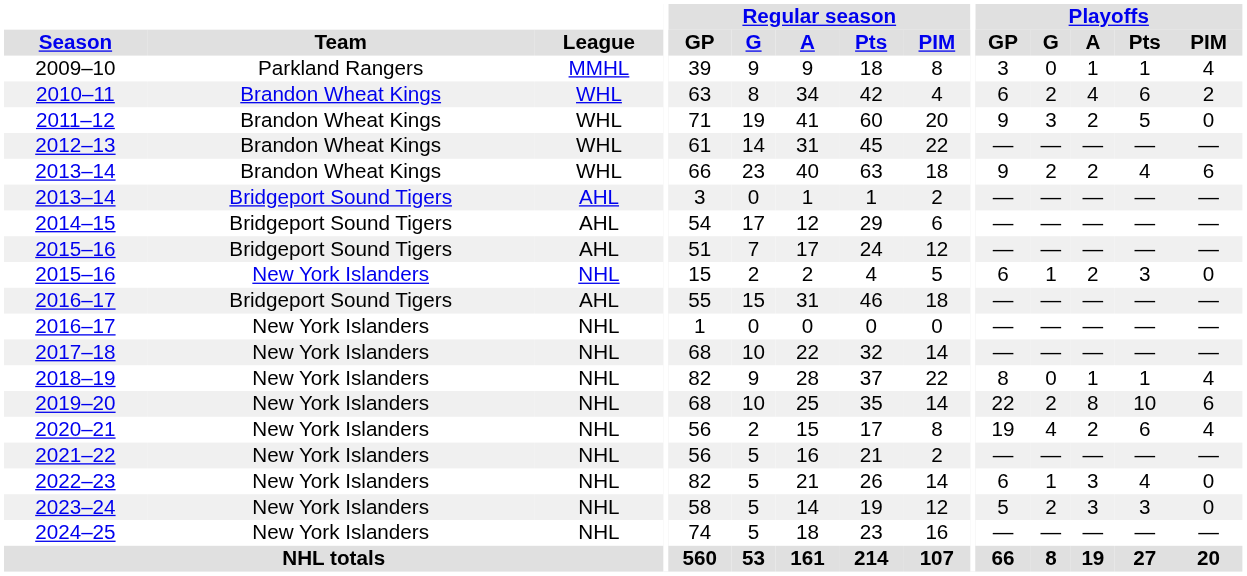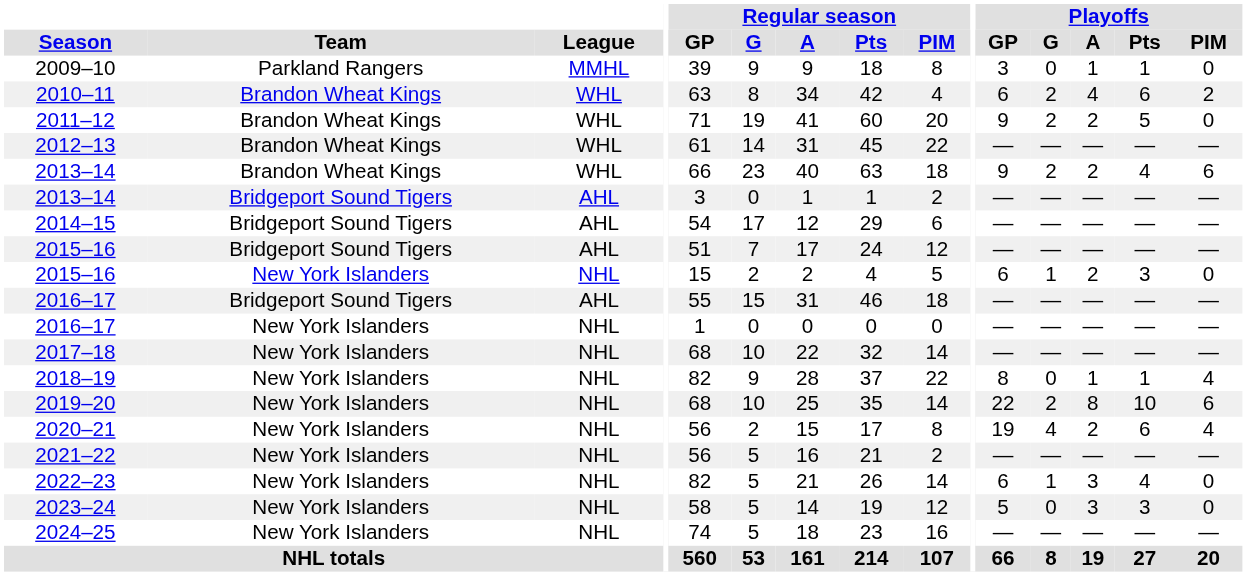 <table border="0" cellpadding="1" cellspacing="0" style="text-align:center; width:60em">
 <tr bgcolor="#e0e0e0">
 <th colspan="3" bgcolor="#ffffff"></th>
 <th rowspan="99" bgcolor="#ffffff"></th>
 <th colspan="5"><a href='#'>Regular season</a></th>
 <th rowspan="99" bgcolor="#ffffff"></th>
 <th colspan="5"><a href='#'>Playoffs</a></th>
 </tr>
 <tr bgcolor="#e0e0e0">
 <th><a href='#'>Season</a></th>
 <th>Team</th>
 <th>League</th>
 <th>GP</th>
 <th><a href='#'>G</a></th>
 <th><a href='#'>A</a></th>
 <th><a href='#'>Pts</a></th>
 <th><a href='#'>PIM</a></th>
 <th>GP</th>
 <th>G</th>
 <th>A</th>
 <th>Pts</th>
 <th>PIM</th>
 </tr>
 <tr>
 <td>2009–10</td>
 <td>Parkland Rangers</td>
 <td><a href='#'>MMHL</a></td>
 <td>39</td>
 <td>9</td>
 <td>9</td>
 <td>18</td>
 <td>8</td>
 <td>3</td>
 <td>0</td>
 <td>1</td>
 <td>1</td>
-<td>4</td>
+<td>0</td>
 </tr>
 <tr bgcolor="#f0f0f0">
 <td><a href='#'>2010–11</a></td>
 <td><a href='#'>Brandon Wheat Kings</a></td>
 <td><a href='#'>WHL</a></td>
 <td>63</td>
 <td>8</td>
 <td>34</td>
 <td>42</td>
 <td>4</td>
 <td>6</td>
 <td>2</td>
 <td>4</td>
 <td>6</td>
 <td>2</td>
 </tr>
 <tr>
 <td><a href='#'>2011–12</a></td>
 <td>Brandon Wheat Kings</td>
 <td>WHL</td>
 <td>71</td>
 <td>19</td>
 <td>41</td>
 <td>60</td>
 <td>20</td>
 <td>9</td>
-<td>3</td>
+<td>2</td>
 <td>2</td>
 <td>5</td>
 <td>0</td>
 </tr>
 <tr bgcolor="#f0f0f0">
 <td><a href='#'>2012–13</a></td>
 <td>Brandon Wheat Kings</td>
 <td>WHL</td>
 <td>61</td>
 <td>14</td>
 <td>31</td>
 <td>45</td>
 <td>22</td>
 <td>—</td>
 <td>—</td>
 <td>—</td>
 <td>—</td>
 <td>—</td>
 </tr>
 <tr>
 <td><a href='#'>2013–14</a></td>
 <td>Brandon Wheat Kings</td>
 <td>WHL</td>
 <td>66</td>
 <td>23</td>
 <td>40</td>
 <td>63</td>
 <td>18</td>
 <td>9</td>
 <td>2</td>
 <td>2</td>
 <td>4</td>
 <td>6</td>
 </tr>
 <tr bgcolor="#f0f0f0">
 <td><a href='#'>2013–14</a></td>
 <td><a href='#'>Bridgeport Sound Tigers</a></td>
 <td><a href='#'>AHL</a></td>
 <td>3</td>
 <td>0</td>
 <td>1</td>
 <td>1</td>
 <td>2</td>
 <td>—</td>
 <td>—</td>
 <td>—</td>
 <td>—</td>
 <td>—</td>
 </tr>
 <tr>
 <td><a href='#'>2014–15</a></td>
 <td>Bridgeport Sound Tigers</td>
 <td>AHL</td>
 <td>54</td>
 <td>17</td>
 <td>12</td>
 <td>29</td>
 <td>6</td>
 <td>—</td>
 <td>—</td>
 <td>—</td>
 <td>—</td>
 <td>—</td>
 </tr>
 <tr bgcolor="#f0f0f0">
 <td><a href='#'>2015–16</a></td>
 <td>Bridgeport Sound Tigers</td>
 <td>AHL</td>
 <td>51</td>
 <td>7</td>
 <td>17</td>
 <td>24</td>
 <td>12</td>
 <td>—</td>
 <td>—</td>
 <td>—</td>
 <td>—</td>
 <td>—</td>
 </tr>
 <tr>
 <td><a href='#'>2015–16</a></td>
 <td><a href='#'>New York Islanders</a></td>
 <td><a href='#'>NHL</a></td>
 <td>15</td>
 <td>2</td>
 <td>2</td>
 <td>4</td>
 <td>5</td>
 <td>6</td>
 <td>1</td>
 <td>2</td>
 <td>3</td>
 <td>0</td>
 </tr>
 <tr bgcolor="#f0f0f0">
 <td><a href='#'>2016–17</a></td>
 <td>Bridgeport Sound Tigers</td>
 <td>AHL</td>
 <td>55</td>
 <td>15</td>
 <td>31</td>
 <td>46</td>
 <td>18</td>
 <td>—</td>
 <td>—</td>
 <td>—</td>
 <td>—</td>
 <td>—</td>
 </tr>
 <tr>
 <td><a href='#'>2016–17</a></td>
 <td>New York Islanders</td>
 <td>NHL</td>
 <td>1</td>
 <td>0</td>
 <td>0</td>
 <td>0</td>
 <td>0</td>
 <td>—</td>
 <td>—</td>
 <td>—</td>
 <td>—</td>
 <td>—</td>
 </tr>
 <tr bgcolor="#f0f0f0">
 <td><a href='#'>2017–18</a></td>
 <td>New York Islanders</td>
 <td>NHL</td>
 <td>68</td>
 <td>10</td>
 <td>22</td>
 <td>32</td>
 <td>14</td>
 <td>—</td>
 <td>—</td>
 <td>—</td>
 <td>—</td>
 <td>—</td>
 </tr>
 <tr>
 <td><a href='#'>2018–19</a></td>
 <td>New York Islanders</td>
 <td>NHL</td>
 <td>82</td>
 <td>9</td>
 <td>28</td>
 <td>37</td>
 <td>22</td>
 <td>8</td>
 <td>0</td>
 <td>1</td>
 <td>1</td>
 <td>4</td>
 </tr>
 <tr bgcolor="#f0f0f0">
 <td><a href='#'>2019–20</a></td>
 <td>New York Islanders</td>
 <td>NHL</td>
 <td>68</td>
 <td>10</td>
 <td>25</td>
 <td>35</td>
 <td>14</td>
 <td>22</td>
 <td>2</td>
 <td>8</td>
 <td>10</td>
 <td>6</td>
 </tr>
 <tr>
 <td><a href='#'>2020–21</a></td>
 <td>New York Islanders</td>
 <td>NHL</td>
 <td>56</td>
 <td>2</td>
 <td>15</td>
 <td>17</td>
 <td>8</td>
 <td>19</td>
 <td>4</td>
 <td>2</td>
 <td>6</td>
 <td>4</td>
 </tr>
 <tr bgcolor="#f0f0f0">
 <td><a href='#'>2021–22</a></td>
 <td>New York Islanders</td>
 <td>NHL</td>
 <td>56</td>
 <td>5</td>
 <td>16</td>
 <td>21</td>
 <td>2</td>
 <td>—</td>
 <td>—</td>
 <td>—</td>
 <td>—</td>
 <td>—</td>
 </tr>
 <tr>
 <td><a href='#'>2022–23</a></td>
 <td>New York Islanders</td>
 <td>NHL</td>
 <td>82</td>
 <td>5</td>
 <td>21</td>
 <td>26</td>
 <td>14</td>
 <td>6</td>
 <td>1</td>
 <td>3</td>
 <td>4</td>
 <td>0</td>
 </tr>
 <tr bgcolor="#f0f0f0">
 <td><a href='#'>2023–24</a></td>
 <td>New York Islanders</td>
 <td>NHL</td>
 <td>58</td>
 <td>5</td>
 <td>14</td>
 <td>19</td>
 <td>12</td>
 <td>5</td>
-<td>2</td>
+<td>0</td>
 <td>3</td>
 <td>3</td>
 <td>0</td>
 </tr>
 <tr>
 <td><a href='#'>2024–25</a></td>
 <td>New York Islanders</td>
 <td>NHL</td>
 <td>74</td>
 <td>5</td>
 <td>18</td>
 <td>23</td>
 <td>16</td>
 <td>—</td>
 <td>—</td>
 <td>—</td>
 <td>—</td>
 <td>—</td>
 </tr>
 <tr bgcolor="#e0e0e0">
 <th colspan="3">NHL totals</th>
 <th>560</th>
 <th>53</th>
 <th>161</th>
 <th>214</th>
 <th>107</th>
 <th>66</th>
 <th>8</th>
 <th>19</th>
 <th>27</th>
 <th>20</th>
 </tr>
 </table>
